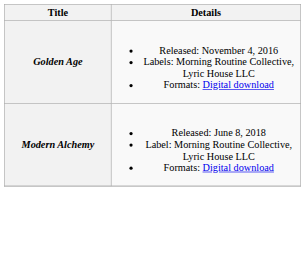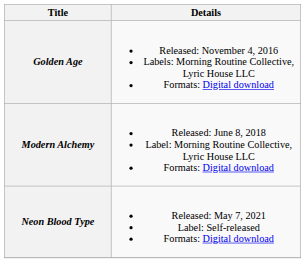 <table class="wikitable plainrowheaders" style="text-align:center;">
 <tr>
 <th scope="col" style="width:10em;">Title</th>
 <th scope="col" style="width:18em;">Details</th>
 </tr>
 <tr>
 <th scope="row"><em>Golden Age</em></th>
 <td><br><ul><li>Released: November 4, 2016</li><li>Labels: Morning Routine Collective, Lyric House LLC</li><li>Formats: <a href='#'>Digital download</a></li></ul></td>
 </tr>
 <tr>
 <th scope="row"><em>Modern Alchemy</em></th>
 <td><br><ul><li>Released: June 8, 2018</li><li>Label: Morning Routine Collective, Lyric House LLC</li><li>Formats: <a href='#'>Digital download</a></li></ul></td>
 </tr>
 <tr>
+<th scope="row"><em>Neon Blood Type</em></th>
+<td><br><ul><li>Released: May 7, 2021</li><li>Label: Self-released</li><li>Formats: <a href='#'>Digital download</a></li></ul></td>
+</tr>
+<tr>
 </tr>
 </table>
